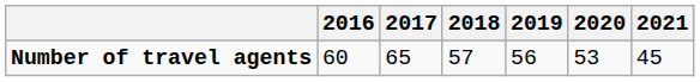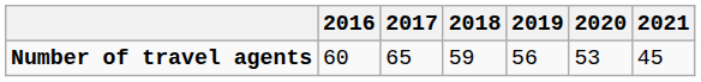 <table class="wikitable collapsible autocollapse">
 <tr>
 <th></th>
 <th>2016</th>
 <th>2017</th>
 <th>2018</th>
 <th>2019</th>
 <th>2020</th>
 <th>2021</th>
 </tr>
 <tr>
 <td><strong>Number of travel agents</strong></td>
 <td>60</td>
 <td>65</td>
-<td>57</td>
+<td>59</td>
 <td>56</td>
 <td>53</td>
 <td>45</td>
 </tr>
 </table>
